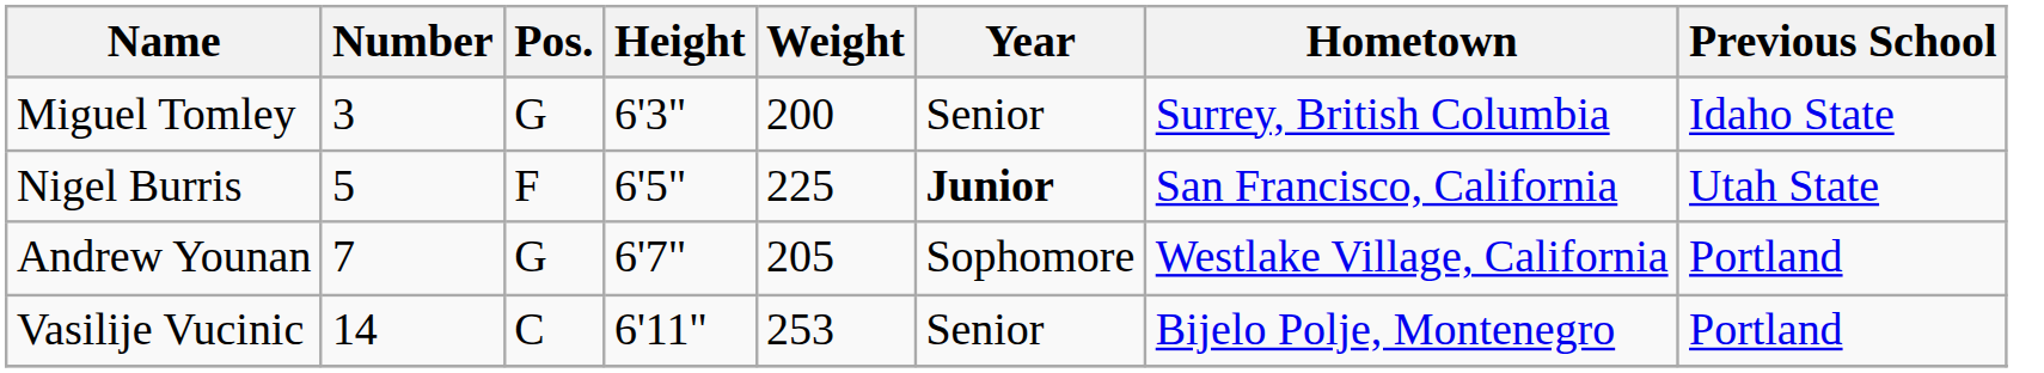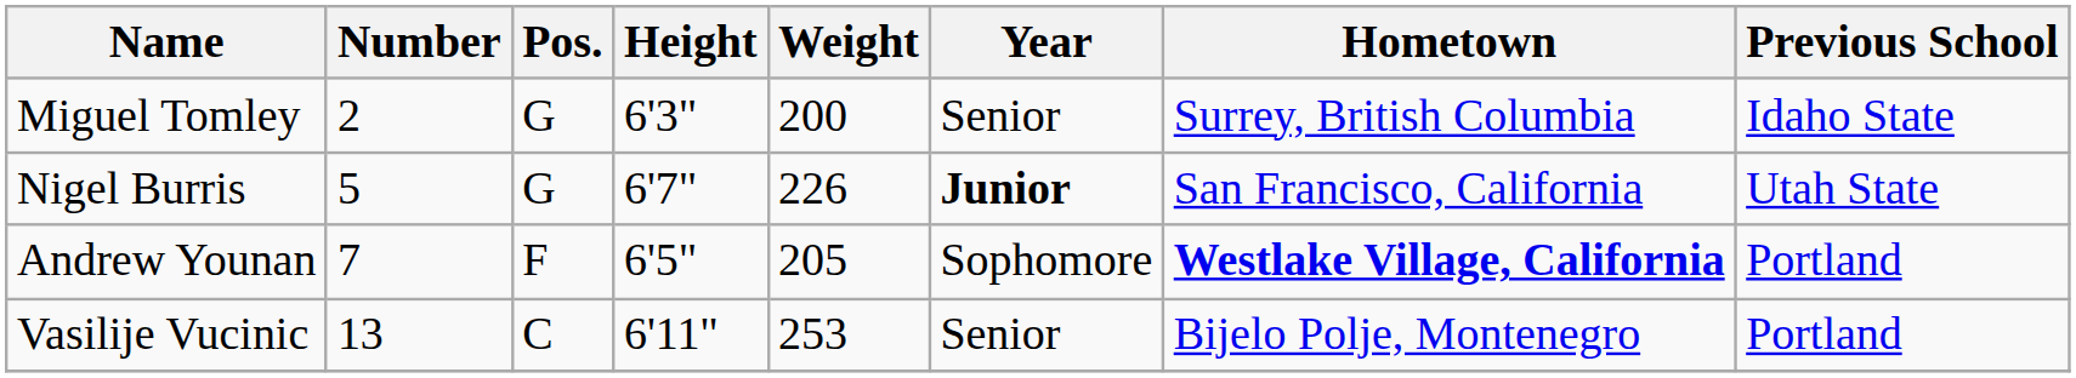 <table class="wikitable sortable" border="1">
 <tr align=center>
 <th style=>Name</th>
 <th style=>Number</th>
 <th style=>Pos.</th>
 <th style=>Height</th>
 <th style=>Weight</th>
 <th style=>Year</th>
 <th style=>Hometown</th>
 <th style=>Previous School</th>
 </tr>
 <tr>
 <td>Miguel Tomley</td>
-<td>3</td>
+<td>2</td>
 <td>G</td>
 <td>6'3"</td>
 <td>200</td>
 <td>Senior</td>
 <td><a href='#'>Surrey, British Columbia</a></td>
 <td><a href='#'>Idaho State</a></td>
 </tr>
 <tr>
 <td>Nigel Burris</td>
 <td>5</td>
-<td>F</td>
-<td>6'5"</td>
-<td>225</td>
+<td>G</td>
+<td>6'7"</td>
+<td>226</td>
 <td><strong>Junior</strong></td>
 <td><a href='#'>San Francisco, California</a></td>
 <td><a href='#'>Utah State</a></td>
 </tr>
 <tr>
 <td>Andrew Younan</td>
 <td>7</td>
-<td>G</td>
-<td>6'7"</td>
+<td>F</td>
+<td>6'5"</td>
 <td>205</td>
 <td>Sophomore</td>
-<td><a href='#'>Westlake Village, California</a></td>
+<td><strong><a href='#'>Westlake Village, California</a></strong></td>
 <td><a href='#'>Portland</a></td>
 </tr>
 <tr>
 <td>Vasilije Vucinic</td>
-<td>14</td>
+<td>13</td>
 <td>C</td>
 <td>6'11"</td>
 <td>253</td>
 <td>Senior</td>
 <td><a href='#'>Bijelo Polje, Montenegro</a></td>
 <td><a href='#'>Portland</a></td>
 </tr>
 <tr>
 </tr>
 </table>
